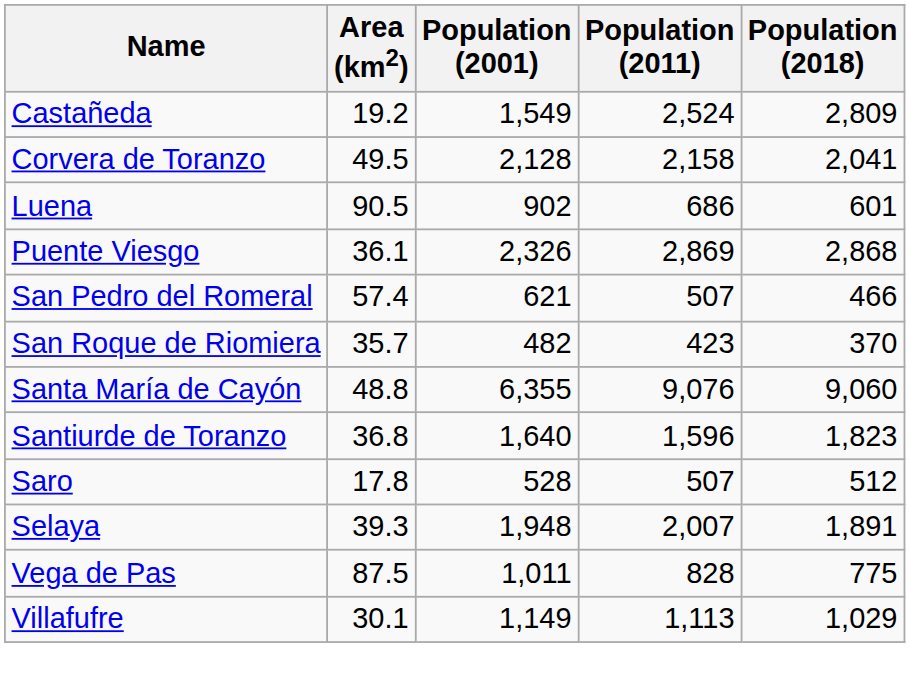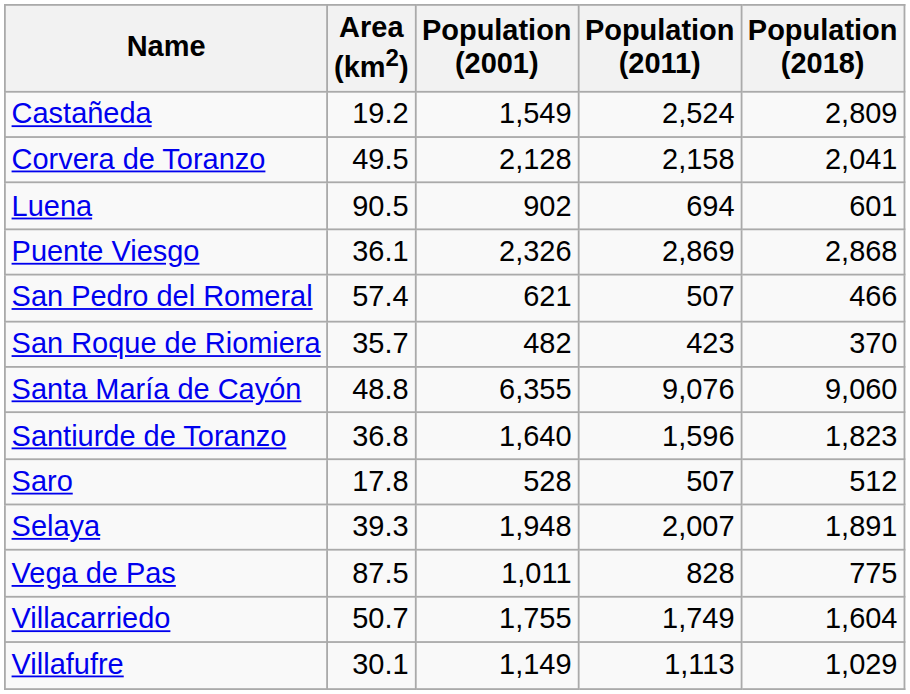 <table class="wikitable sortable">
 <tr>
 <th>Name</th>
 <th>Area<br>(km<sup>2</sup>)</th>
 <th>Population<br>(2001)</th>
 <th>Population<br>(2011)</th>
 <th>Population<br>(2018)</th>
 </tr>
 <tr>
 <td><a href='#'>Castañeda</a></td>
 <td align="right">19.2</td>
 <td align="right">1,549</td>
 <td align="right">2,524</td>
 <td align="right">2,809</td>
 </tr>
 <tr>
 <td><a href='#'>Corvera de Toranzo</a></td>
 <td align="right">49.5</td>
 <td align="right">2,128</td>
 <td align="right">2,158</td>
 <td align="right">2,041</td>
 </tr>
 <tr>
 <td><a href='#'>Luena</a></td>
 <td align="right">90.5</td>
 <td align="right">902</td>
-<td align="right">686</td>
+<td align="right">694</td>
 <td align="right">601</td>
 </tr>
 <tr>
 <td><a href='#'>Puente Viesgo</a></td>
 <td align="right">36.1</td>
 <td align="right">2,326</td>
 <td align="right">2,869</td>
 <td align="right">2,868</td>
 </tr>
 <tr>
 <td><a href='#'>San Pedro del Romeral</a></td>
 <td align="right">57.4</td>
 <td align="right">621</td>
 <td align="right">507</td>
 <td align="right">466</td>
 </tr>
 <tr>
 <td><a href='#'>San Roque de Riomiera</a></td>
 <td align="right">35.7</td>
 <td align="right">482</td>
 <td align="right">423</td>
 <td align="right">370</td>
 </tr>
 <tr>
 <td><a href='#'>Santa María de Cayón</a></td>
 <td align="right">48.8</td>
 <td align="right">6,355</td>
 <td align="right">9,076</td>
 <td align="right">9,060</td>
 </tr>
 <tr>
 <td><a href='#'>Santiurde de Toranzo</a></td>
 <td align="right">36.8</td>
 <td align="right">1,640</td>
 <td align="right">1,596</td>
 <td align="right">1,823</td>
 </tr>
 <tr>
 <td><a href='#'>Saro</a></td>
 <td align="right">17.8</td>
 <td align="right">528</td>
 <td align="right">507</td>
 <td align="right">512</td>
 </tr>
 <tr>
 <td><a href='#'>Selaya</a></td>
 <td align="right">39.3</td>
 <td align="right">1,948</td>
 <td align="right">2,007</td>
 <td align="right">1,891</td>
 </tr>
 <tr>
 <td><a href='#'>Vega de Pas</a></td>
 <td align="right">87.5</td>
 <td align="right">1,011</td>
 <td align="right">828</td>
 <td align="right">775</td>
 </tr>
 <tr>
+<td><a href='#'>Villacarriedo</a></td>
+<td align="right">50.7</td>
+<td align="right">1,755</td>
+<td align="right">1,749</td>
+<td align="right">1,604</td>
+</tr>
+<tr>
 <td><a href='#'>Villafufre</a></td>
 <td align="right">30.1</td>
 <td align="right">1,149</td>
 <td align="right">1,113</td>
 <td align="right">1,029</td>
 </tr>
 </table>
